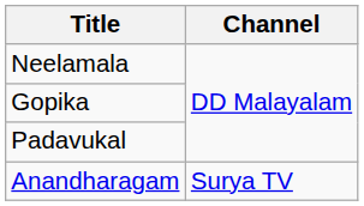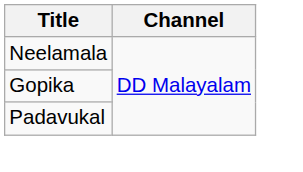 <table class="wikitable">
 <tr>
 <th>Title</th>
 <th>Channel</th>
 </tr>
 <tr>
 <td>Neelamala</td>
 <td rowspan="3"><a href='#'>DD Malayalam</a></td>
 </tr>
 <tr>
 <td>Gopika</td>
 </tr>
 <tr>
 <td>Padavukal</td>
 </tr>
-<tr>
-<td><a href='#'>Anandharagam</a></td>
-<td><a href='#'>Surya TV</a></td>
-</tr>
 </table>
